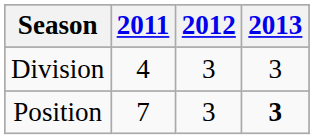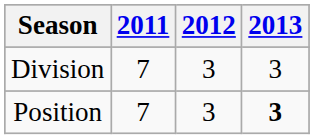 <table class="wikitable" style="text-align: Center;">
 <tr>
 <th>Season</th>
 <th><a href='#'>2011</a></th>
 <th><a href='#'>2012</a></th>
 <th><a href='#'>2013</a></th>
 </tr>
 <tr>
 <td>Division</td>
-<td>4</td>
+<td>7</td>
 <td>3</td>
 <td>3</td>
 </tr>
 <tr>
 <td>Position</td>
 <td>7</td>
 <td>3</td>
 <td><strong>3</strong></td>
 </tr>
 </table>
